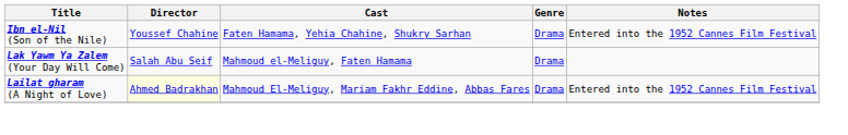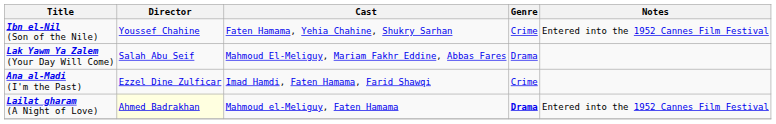 <table class="wikitable">
 <tr>
 <th>Title</th>
 <th>Director</th>
 <th>Cast</th>
 <th>Genre</th>
 <th>Notes</th>
 </tr>
 <tr>
 <td><strong><em><a href='#'>Ibn el-Nil</a></em></strong><br>(Son of the Nile)</td>
 <td><a href='#'>Youssef Chahine</a></td>
 <td><a href='#'>Faten Hamama</a>, <a href='#'>Yehia Chahine</a>, <a href='#'>Shukry Sarhan</a></td>
-<td><a href='#'>Drama</a></td>
+<td><a href='#'>Crime</a></td>
 <td>Entered into the <a href='#'>1952 Cannes Film Festival</a></td>
 </tr>
 <tr>
 <td><strong><em><a href='#'>Lak Yawm Ya Zalem</a></em></strong><br>(Your Day Will Come)</td>
 <td><a href='#'>Salah Abu Seif</a></td>
-<td><a href='#'>Mahmoud el-Meliguy</a>, <a href='#'>Faten Hamama</a></td>
+<td><a href='#'>Mahmoud El-Meliguy</a>, <a href='#'>Mariam Fakhr Eddine</a>, <a href='#'>Abbas Fares</a></td>
 <td><a href='#'>Drama</a></td>
+<td></td>
+</tr>
+<tr>
+<td><strong><em><a href='#'>Ana al-Madi</a></em></strong><br>(I'm the Past)</td>
+<td><a href='#'>Ezzel Dine Zulficar</a></td>
+<td><a href='#'>Imad Hamdi</a>, <a href='#'>Faten Hamama</a>, <a href='#'>Farid Shawqi</a></td>
+<td><a href='#'>Crime</a></td>
 <td></td>
 </tr>
 <tr>
 <td><strong><em><a href='#'>Lailat gharam</a></em></strong><br>(A Night of Love)</td>
 <td style="background: lightyellow;"><a href='#'>Ahmed Badrakhan</a></td>
-<td><a href='#'>Mahmoud El-Meliguy</a>, <a href='#'>Mariam Fakhr Eddine</a>, <a href='#'>Abbas Fares</a></td>
-<td><a href='#'>Drama</a></td>
+<td><a href='#'>Mahmoud el-Meliguy</a>, <a href='#'>Faten Hamama</a></td>
+<td><strong><a href='#'>Drama</a></strong></td>
 <td>Entered into the <a href='#'>1952 Cannes Film Festival</a></td>
 </tr>
 <tr>
 </tr>
 </table>
